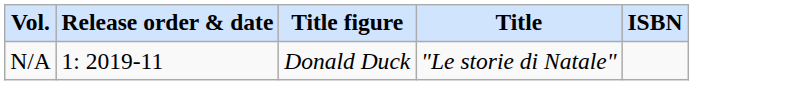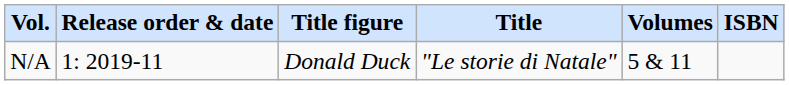 <table class="wikitable sortable">
 <tr>
 <th style="background-color:#D0E4FE" data-sort-type="number">Vol.</th>
 <th style="background-color:#D0E4FE" data-sort-type="number">Release order & date</th>
 <th style="background-color:#D0E4FE">Title figure</th>
 <th style="background-color:#D0E4FE">Title</th>
+<th style="background-color:#D0E4FE" data-sort-type="number">Volumes</th>
 <th style="background-color:#D0E4FE">ISBN</th>
 </tr>
 <tr>
 <td>N/A</td>
 <td>1: 2019-11</td>
 <td><em>Donald Duck</em></td>
 <td><em>"Le storie di Natale"</em></td>
+<td data-sort-value="0511">5 & 11</td>
 <td></td>
 </tr>
 </table>
